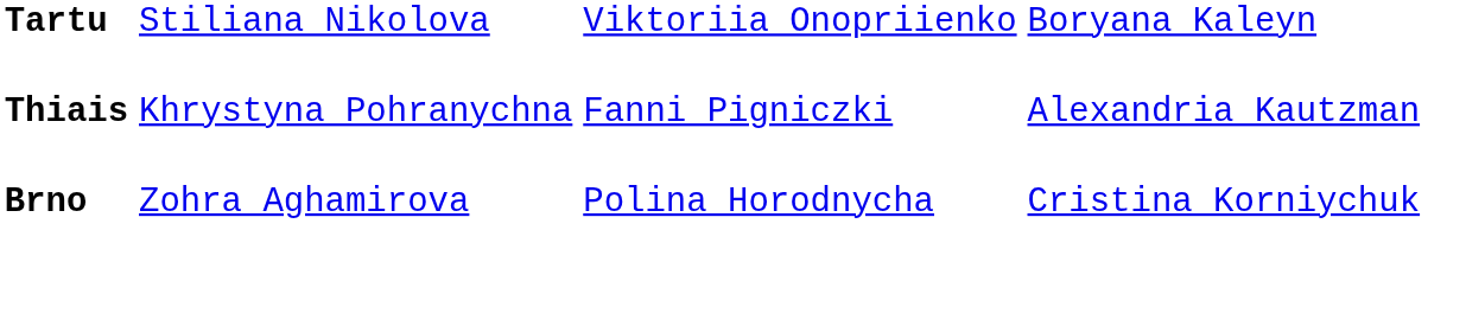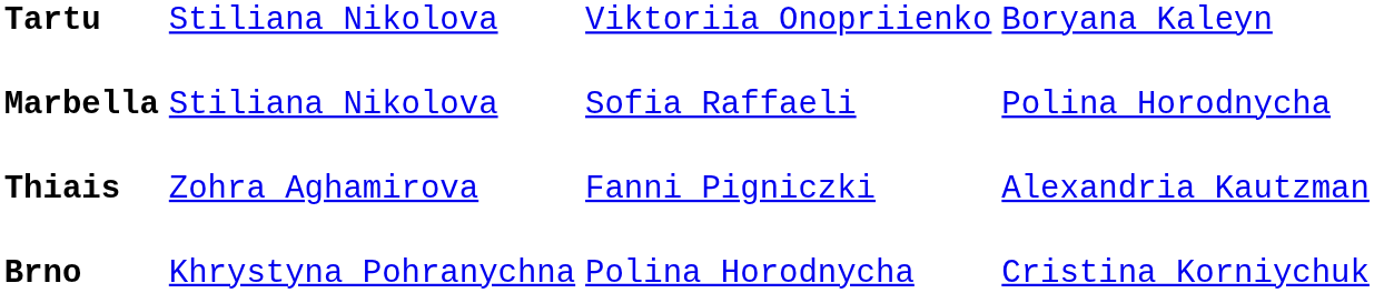 <table>
 <tr>
 <th scope=row style="text-align:left">Tartu</th>
 <td style="height:30px;"> <a href='#'>Stiliana Nikolova</a></td>
 <td style="height:30px;"> <a href='#'>Viktoriia Onopriienko</a></td>
 <td style="height:30px;"> <a href='#'>Boryana Kaleyn</a></td>
 </tr>
 <tr>
+<th scope=row style="text-align:left">Marbella</th>
+<td style="height:30px;"> <a href='#'>Stiliana Nikolova</a></td>
+<td style="height:30px;"> <a href='#'>Sofia Raffaeli</a></td>
+<td style="height:30px;"> <a href='#'>Polina Horodnycha</a></td>
+</tr>
+<tr>
 <th scope=row style="text-align:left">Thiais</th>
-<td style="height:30px;"> <a href='#'>Khrystyna Pohranychna</a></td>
+<td style="height:30px;"> <a href='#'>Zohra Aghamirova</a></td>
 <td style="height:30px;"> <a href='#'>Fanni Pigniczki</a></td>
 <td style="height:30px;"> <a href='#'>Alexandria Kautzman</a></td>
 </tr>
 <tr>
 <th scope=row style="text-align:left">Brno</th>
-<td style="height:30px;"> <a href='#'>Zohra Aghamirova</a></td>
+<td style="height:30px;"> <a href='#'>Khrystyna Pohranychna</a></td>
 <td style="height:30px;"> <a href='#'>Polina Horodnycha</a></td>
 <td style="height:30px;"> <a href='#'>Cristina Korniychuk</a></td>
 </tr>
 <tr>
 </tr>
 </table>
